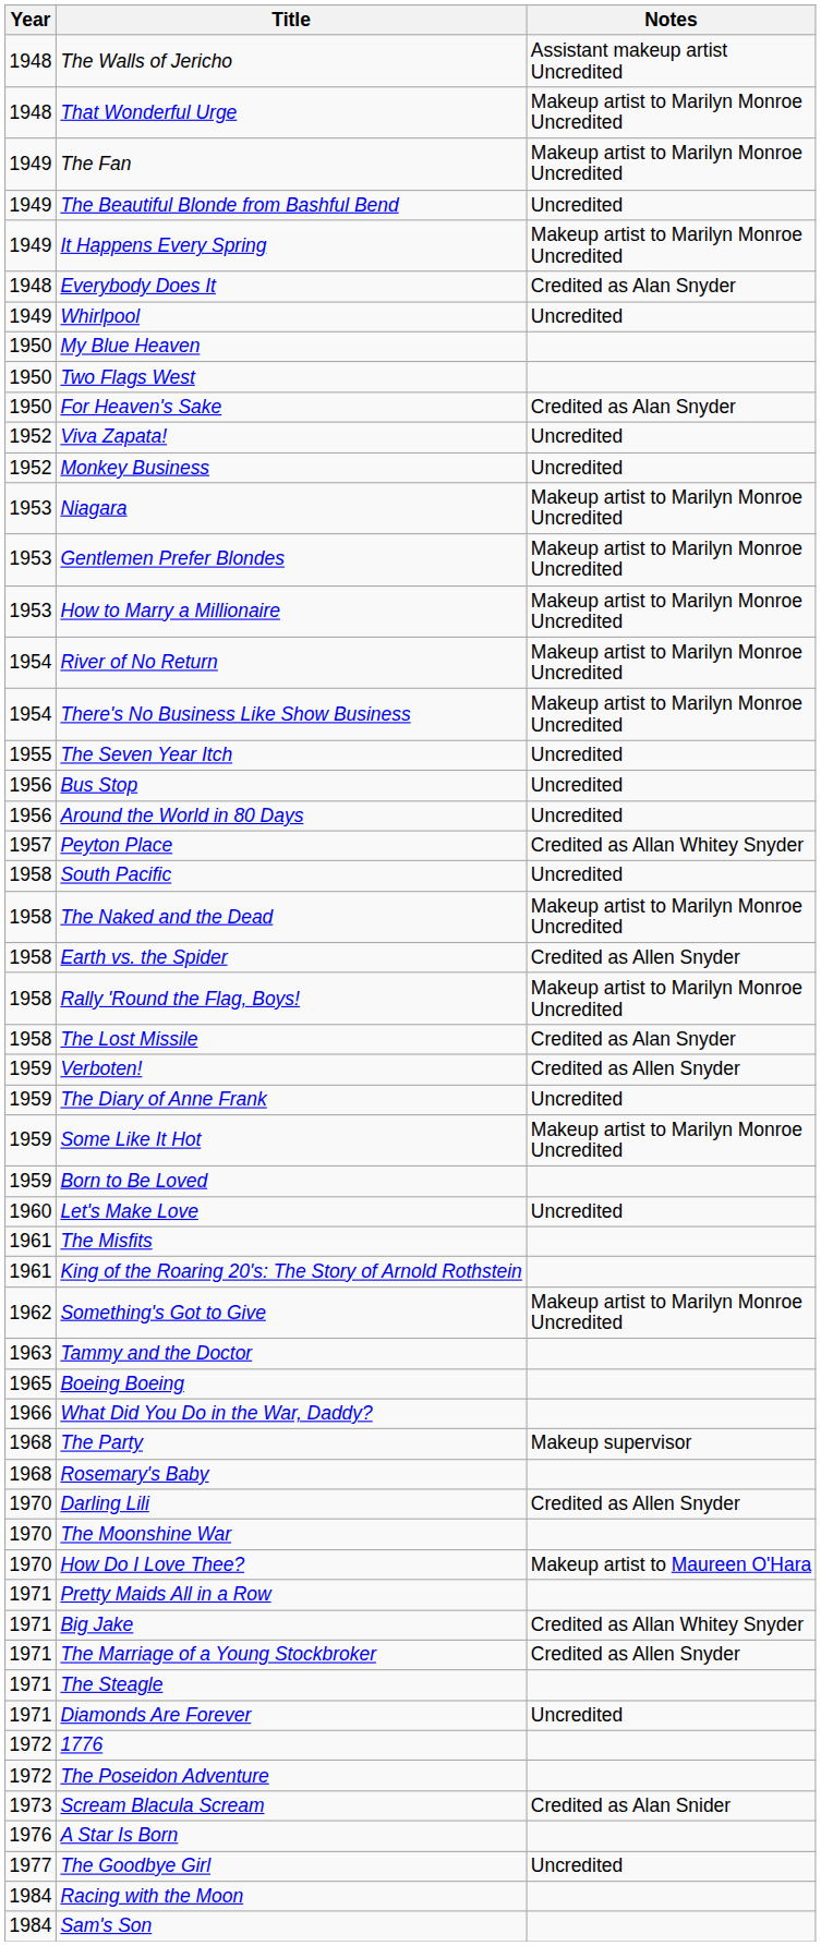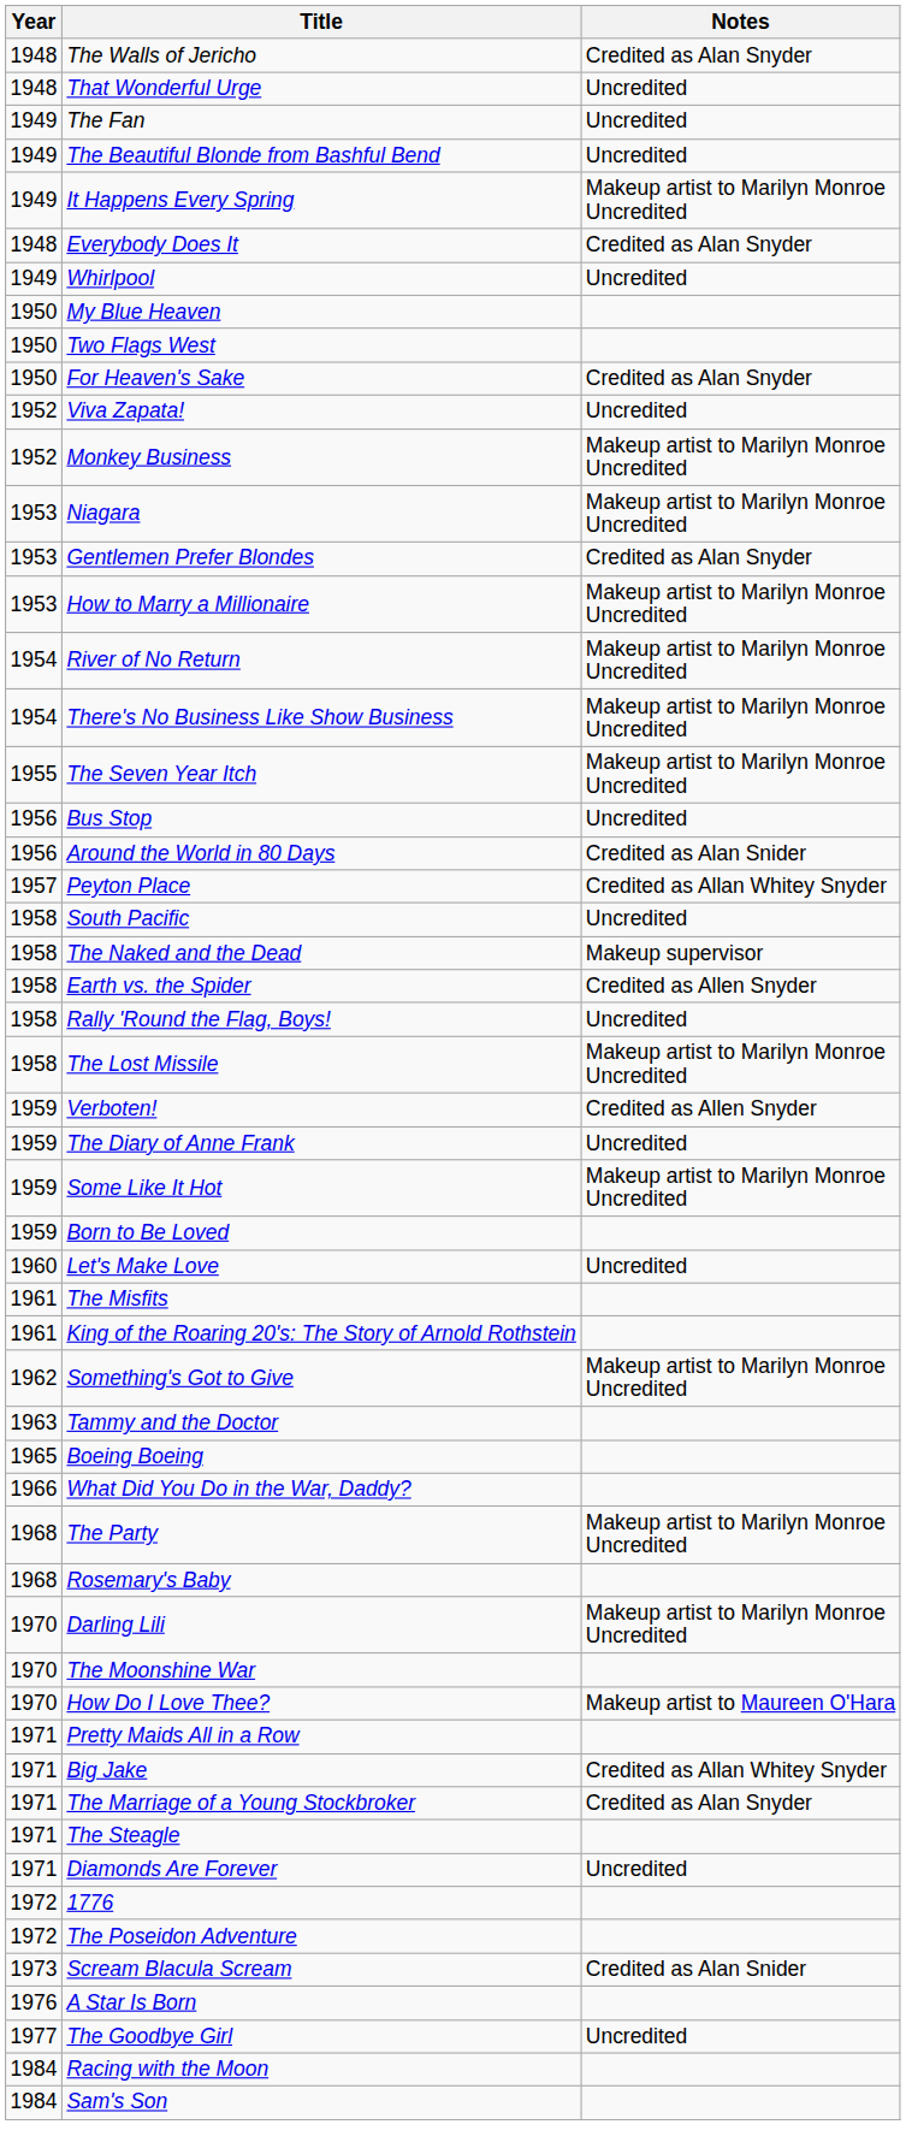 <table class="wikitable sortable">
 <tr>
 <th>Year</th>
 <th>Title</th>
 <th class="unsortable">Notes</th>
 </tr>
 <tr>
 <td>1948</td>
 <td><em>The Walls of Jericho </em></td>
-<td>Assistant makeup artist<br>Uncredited</td>
+<td>Credited as Alan Snyder</td>
 </tr>
 <tr>
 <td>1948</td>
 <td><em><a href='#'>That Wonderful Urge</a></em></td>
-<td>Makeup artist to Marilyn Monroe<br>Uncredited</td>
+<td>Uncredited</td>
 </tr>
 <tr>
 <td>1949</td>
 <td><em>The Fan</em></td>
-<td>Makeup artist to Marilyn Monroe<br>Uncredited</td>
+<td>Uncredited</td>
 </tr>
 <tr>
 <td>1949</td>
 <td><em><a href='#'>The Beautiful Blonde from Bashful Bend</a></em></td>
 <td>Uncredited</td>
 </tr>
 <tr>
 <td>1949</td>
 <td><em><a href='#'>It Happens Every Spring</a></em></td>
 <td>Makeup artist to Marilyn Monroe<br>Uncredited</td>
 </tr>
 <tr>
 <td>1948</td>
 <td><em><a href='#'>Everybody Does It</a></em></td>
 <td>Credited as Alan Snyder</td>
 </tr>
 <tr>
 <td>1949</td>
 <td><em><a href='#'>Whirlpool</a></em></td>
 <td>Uncredited</td>
 </tr>
 <tr>
 <td>1950</td>
 <td><em><a href='#'>My Blue Heaven</a></em></td>
 <td></td>
 </tr>
 <tr>
 <td>1950</td>
 <td><em><a href='#'>Two Flags West</a></em></td>
 <td></td>
 </tr>
 <tr>
 <td>1950</td>
 <td><em><a href='#'>For Heaven's Sake</a></em></td>
 <td>Credited as Alan Snyder</td>
 </tr>
 <tr>
 <td>1952</td>
 <td><em><a href='#'>Viva Zapata!</a></em></td>
 <td>Uncredited</td>
 </tr>
 <tr>
 <td>1952</td>
 <td><em><a href='#'>Monkey Business</a></em></td>
-<td>Uncredited</td>
+<td>Makeup artist to Marilyn Monroe<br>Uncredited</td>
 </tr>
 <tr>
 <td>1953</td>
 <td><em><a href='#'>Niagara</a></em></td>
 <td>Makeup artist to Marilyn Monroe<br>Uncredited</td>
 </tr>
 <tr>
 <td>1953</td>
 <td><em><a href='#'>Gentlemen Prefer Blondes</a></em></td>
-<td>Makeup artist to Marilyn Monroe<br>Uncredited</td>
+<td>Credited as Alan Snyder</td>
 </tr>
 <tr>
 <td>1953</td>
 <td><em><a href='#'>How to Marry a Millionaire</a></em></td>
 <td>Makeup artist to Marilyn Monroe<br>Uncredited</td>
 </tr>
 <tr>
 <td>1954</td>
 <td><em><a href='#'>River of No Return</a></em></td>
 <td>Makeup artist to Marilyn Monroe<br>Uncredited</td>
 </tr>
 <tr>
 <td>1954</td>
 <td><em><a href='#'>There's No Business Like Show Business</a></em></td>
 <td>Makeup artist to Marilyn Monroe<br>Uncredited</td>
 </tr>
 <tr>
 <td>1955</td>
 <td><em><a href='#'>The Seven Year Itch</a></em></td>
-<td>Uncredited</td>
+<td>Makeup artist to Marilyn Monroe<br>Uncredited</td>
 </tr>
 <tr>
 <td>1956</td>
 <td><em><a href='#'>Bus Stop</a></em></td>
 <td>Uncredited</td>
 </tr>
 <tr>
 <td>1956</td>
 <td><em><a href='#'>Around the World in 80 Days</a></em></td>
-<td>Uncredited</td>
+<td>Credited as Alan Snider</td>
 </tr>
 <tr>
 <td>1957</td>
 <td><em><a href='#'>Peyton Place</a></em></td>
 <td>Credited as Allan Whitey Snyder</td>
 </tr>
 <tr>
 <td>1958</td>
 <td><em><a href='#'>South Pacific</a></em></td>
 <td>Uncredited</td>
 </tr>
 <tr>
 <td>1958</td>
 <td><em><a href='#'>The Naked and the Dead</a></em></td>
-<td>Makeup artist to Marilyn Monroe<br>Uncredited</td>
+<td>Makeup supervisor</td>
 </tr>
 <tr>
 <td>1958</td>
 <td><em><a href='#'>Earth vs. the Spider</a></em></td>
 <td>Credited as Allen Snyder</td>
 </tr>
 <tr>
 <td>1958</td>
 <td><em><a href='#'>Rally 'Round the Flag, Boys!</a></em></td>
-<td>Makeup artist to Marilyn Monroe<br>Uncredited</td>
+<td>Uncredited</td>
 </tr>
 <tr>
 <td>1958</td>
 <td><em><a href='#'>The Lost Missile</a></em></td>
-<td>Credited as Alan Snyder</td>
+<td>Makeup artist to Marilyn Monroe<br>Uncredited</td>
 </tr>
 <tr>
 <td>1959</td>
 <td><em><a href='#'>Verboten!</a></em></td>
 <td>Credited as Allen Snyder</td>
 </tr>
 <tr>
 <td>1959</td>
 <td><em><a href='#'>The Diary of Anne Frank</a></em></td>
 <td>Uncredited</td>
 </tr>
 <tr>
 <td>1959</td>
 <td><em><a href='#'>Some Like It Hot</a></em></td>
 <td>Makeup artist to Marilyn Monroe<br>Uncredited</td>
 </tr>
 <tr>
 <td>1959</td>
 <td><em><a href='#'>Born to Be Loved</a></em></td>
 <td></td>
 </tr>
 <tr>
 <td>1960</td>
 <td><em><a href='#'>Let's Make Love</a></em></td>
 <td>Uncredited</td>
 </tr>
 <tr>
 <td>1961</td>
 <td><em><a href='#'>The Misfits</a></em></td>
 <td></td>
 </tr>
 <tr>
 <td>1961</td>
 <td><em><a href='#'>King of the Roaring 20's: The Story of Arnold Rothstein</a></em></td>
 <td></td>
 </tr>
 <tr>
 <td>1962</td>
 <td><em><a href='#'>Something's Got to Give</a></em></td>
 <td>Makeup artist to Marilyn Monroe<br>Uncredited</td>
 </tr>
 <tr>
 <td>1963</td>
 <td><em><a href='#'>Tammy and the Doctor</a></em></td>
 <td></td>
 </tr>
 <tr>
 <td>1965</td>
 <td><em><a href='#'>Boeing Boeing</a></em></td>
 <td></td>
 </tr>
 <tr>
 <td>1966</td>
 <td><em><a href='#'>What Did You Do in the War, Daddy?</a></em></td>
 <td></td>
 </tr>
 <tr>
 <td>1968</td>
 <td><em><a href='#'>The Party</a></em></td>
-<td>Makeup supervisor</td>
+<td>Makeup artist to Marilyn Monroe<br>Uncredited</td>
 </tr>
 <tr>
 <td>1968</td>
 <td><em><a href='#'>Rosemary's Baby</a></em></td>
 <td></td>
 </tr>
 <tr>
 <td>1970</td>
 <td><em><a href='#'>Darling Lili</a></em></td>
-<td>Credited as Allen Snyder</td>
+<td>Makeup artist to Marilyn Monroe<br>Uncredited</td>
 </tr>
 <tr>
 <td>1970</td>
 <td><em><a href='#'>The Moonshine War</a></em></td>
 <td></td>
 </tr>
 <tr>
 <td>1970</td>
 <td><em><a href='#'>How Do I Love Thee?</a></em></td>
 <td>Makeup artist to <a href='#'>Maureen O'Hara</a></td>
 </tr>
 <tr>
 <td>1971</td>
 <td><em><a href='#'>Pretty Maids All in a Row</a></em></td>
 <td></td>
 </tr>
 <tr>
 <td>1971</td>
 <td><em><a href='#'>Big Jake</a></em></td>
 <td>Credited as Allan Whitey Snyder</td>
 </tr>
 <tr>
 <td>1971</td>
 <td><em><a href='#'>The Marriage of a Young Stockbroker</a></em></td>
-<td>Credited as Allen Snyder</td>
+<td>Credited as Alan Snyder</td>
 </tr>
 <tr>
 <td>1971</td>
 <td><em><a href='#'>The Steagle</a></em></td>
 <td></td>
 </tr>
 <tr>
 <td>1971</td>
 <td><em><a href='#'>Diamonds Are Forever</a></em></td>
 <td>Uncredited</td>
 </tr>
 <tr>
 <td>1972</td>
 <td><em><a href='#'>1776</a></em></td>
 <td></td>
 </tr>
 <tr>
 <td>1972</td>
 <td><em><a href='#'>The Poseidon Adventure</a></em></td>
 <td></td>
 </tr>
 <tr>
 <td>1973</td>
 <td><em><a href='#'>Scream Blacula Scream</a></em></td>
 <td>Credited as Alan Snider</td>
 </tr>
 <tr>
 <td>1976</td>
 <td><em><a href='#'>A Star Is Born</a></em></td>
 <td></td>
 </tr>
 <tr>
 <td>1977</td>
 <td><em><a href='#'>The Goodbye Girl</a></em></td>
 <td>Uncredited</td>
 </tr>
 <tr>
 <td>1984</td>
 <td><em><a href='#'>Racing with the Moon</a></em></td>
 <td></td>
 </tr>
 <tr>
 <td>1984</td>
 <td><em><a href='#'>Sam's Son</a></em></td>
 <td></td>
 </tr>
 <tr>
 </tr>
 </table>
